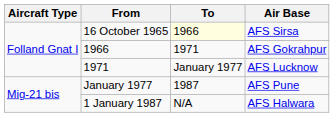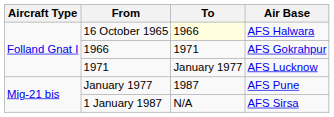 <table class="wikitable">
 <tr>
 <th>Aircraft Type</th>
 <th>From</th>
 <th>To</th>
 <th>Air Base</th>
 </tr>
 <tr>
 <td rowspan='3'><a href='#'>Folland Gnat I</a></td>
 <td>16 October 1965</td>
 <td style="background: lightyellow;">1966</td>
-<td><a href='#'>AFS Sirsa</a></td>
+<td><a href='#'>AFS Halwara</a></td>
 </tr>
 <tr>
 <td>1966</td>
 <td>1971</td>
 <td><a href='#'>AFS Gokrahpur</a></td>
 </tr>
 <tr>
 <td>1971</td>
 <td>January 1977</td>
 <td><a href='#'>AFS Lucknow</a></td>
 </tr>
 <tr>
 <td rowspan='2'><a href='#'>Mig-21 bis</a></td>
 <td>January 1977</td>
 <td>1987</td>
 <td><a href='#'>AFS Pune</a></td>
 </tr>
 <tr>
 <td>1 January 1987</td>
 <td>N/A</td>
-<td><a href='#'>AFS Halwara</a></td>
+<td><a href='#'>AFS Sirsa</a></td>
 </tr>
 </table>
